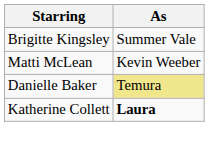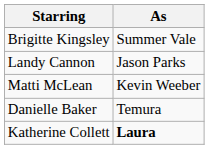 <table class="wikitable">
 <tr>
 <th>Starring</th>
 <th>As</th>
 </tr>
 <tr>
 <td>Brigitte Kingsley</td>
 <td>Summer Vale</td>
 </tr>
 <tr>
+<td>Landy Cannon</td>
+<td>Jason Parks</td>
+</tr>
+<tr>
 <td>Matti McLean</td>
 <td>Kevin Weeber</td>
 </tr>
 <tr>
 <td>Danielle Baker</td>
-<td style="background: khaki;">Temura</td>
+<td>Temura</td>
 </tr>
 <tr>
 <td>Katherine Collett</td>
 <td><strong>Laura</strong></td>
 </tr>
 </table>
